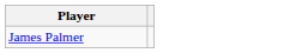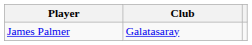 <table class="wikitable">
 <tr>
 <th width=160>Player</th>
+<th width=160>Club</th>
 <th></th>
 </tr>
 <tr>
 <td> <a href='#'>James Palmer</a></td>
+<td> <a href='#'>Galatasaray</a></td>
 <td></td>
 </tr>
 </table>
